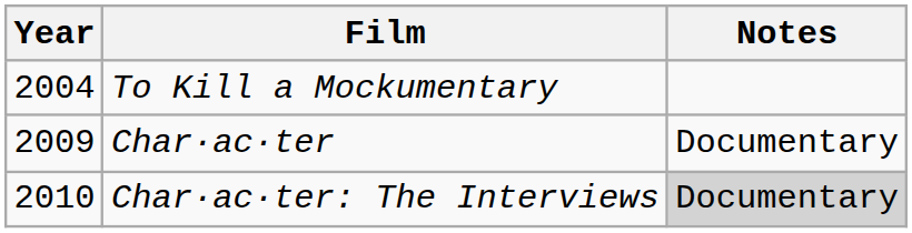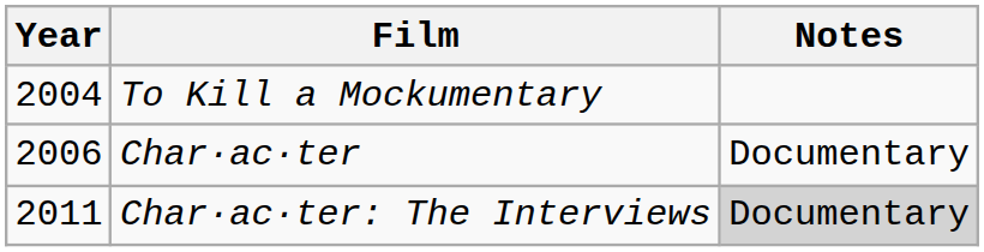 <table class="wikitable">
 <tr>
 <th>Year</th>
 <th>Film</th>
 <th>Notes</th>
 </tr>
 <tr>
 <td>2004</td>
 <td><em>To Kill a Mockumentary</em></td>
 <td></td>
 </tr>
 <tr>
-<td>2009</td>
+<td>2006</td>
 <td><em>Char·ac·ter</em></td>
 <td>Documentary</td>
 </tr>
 <tr>
-<td>2010</td>
+<td>2011</td>
 <td><em>Char·ac·ter: The Interviews</em></td>
 <td style="background: lightgrey;">Documentary</td>
 </tr>
 </table>
